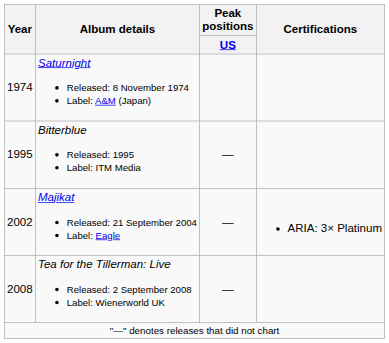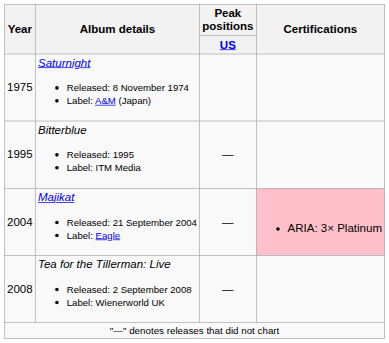 <table class="wikitable" style="text-align:center;">
 <tr>
 <th rowspan="2">Year</th>
 <th rowspan="2">Album details</th>
 <th>Peak positions</th>
 <th rowspan="2">Certifications</th>
 </tr>
 <tr>
 <th style="width:60px;"><a href='#'>US</a><br></th>
 </tr>
 <tr>
-<td>1974</td>
+<td>1975</td>
 <td style="text-align:left;"><em><a href='#'>Saturnight</a></em><br><ul><li><small>Released: 8 November 1974</small></li><li><small>Label: <a href='#'>A&M</a> (Japan)</small></li></ul></td>
 <td></td>
 <td></td>
 </tr>
 <tr>
 <td>1995</td>
 <td style="text-align:left;"><em>Bitterblue</em><br><ul><li><small>Released: 1995</small></li><li><small>Label: ITM Media</small></li></ul></td>
 <td>—</td>
 <td></td>
 </tr>
 <tr>
-<td>2002</td>
+<td>2004</td>
 <td style="text-align:left;"><em><a href='#'>Majikat</a></em><br><ul><li><small>Released: 21 September 2004</small></li><li><small>Label: <a href='#'>Eagle</a></small></li></ul></td>
 <td>—</td>
-<td><br><ul><li>ARIA: 3× Platinum</li></ul></td>
+<td style="background: pink;"><br><ul><li>ARIA: 3× Platinum</li></ul></td>
 </tr>
 <tr>
 <td>2008</td>
 <td style="text-align:left;"><em>Tea for the Tillerman: Live</em><br><ul><li><small>Released: 2 September 2008</small></li><li><small>Label: Wienerworld UK</small></li></ul></td>
 <td>—</td>
 <td></td>
 </tr>
 <tr>
 <td colspan="10" style="font-size:85%">"—" denotes releases that did not chart</td>
 </tr>
 </table>
